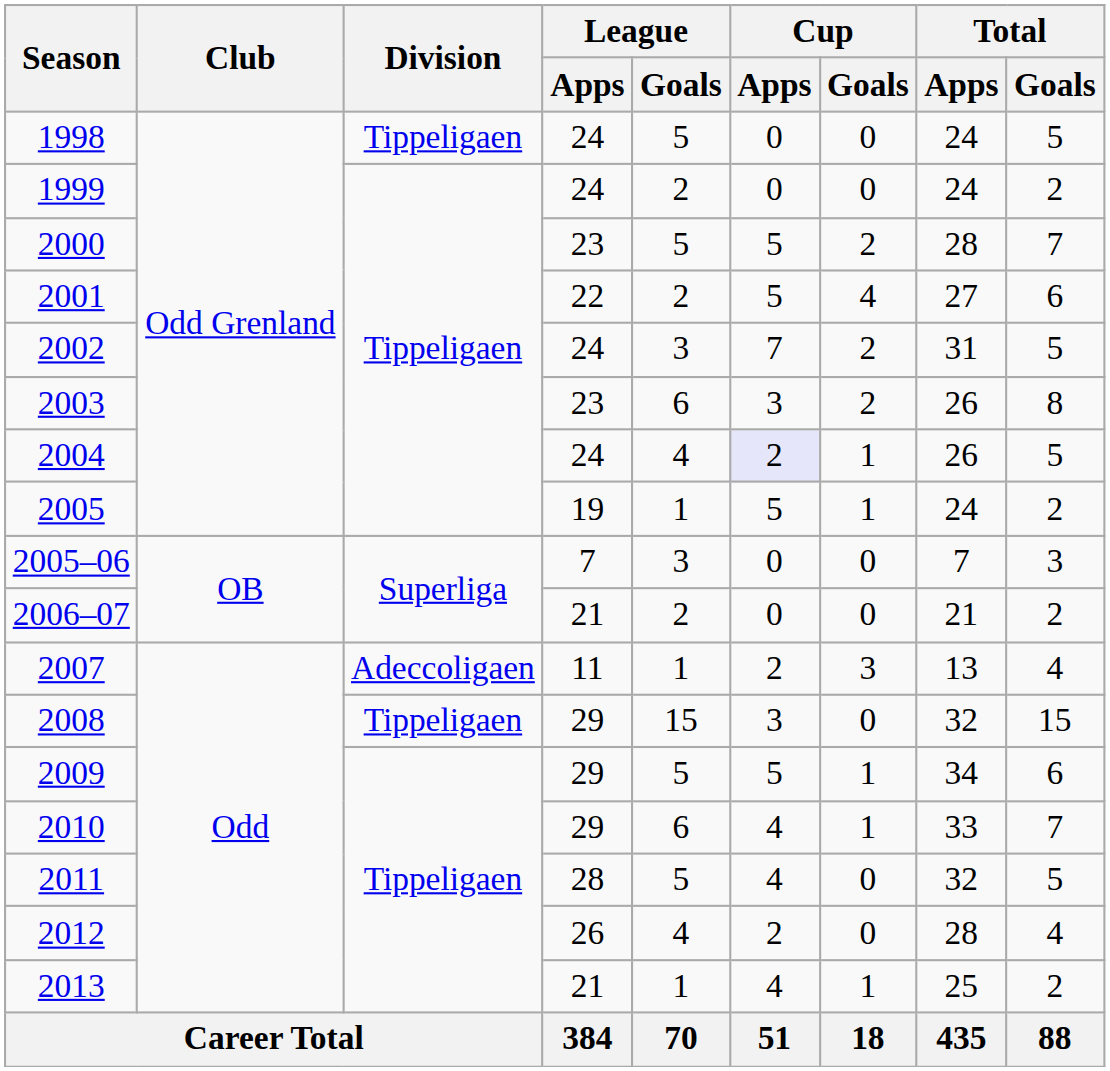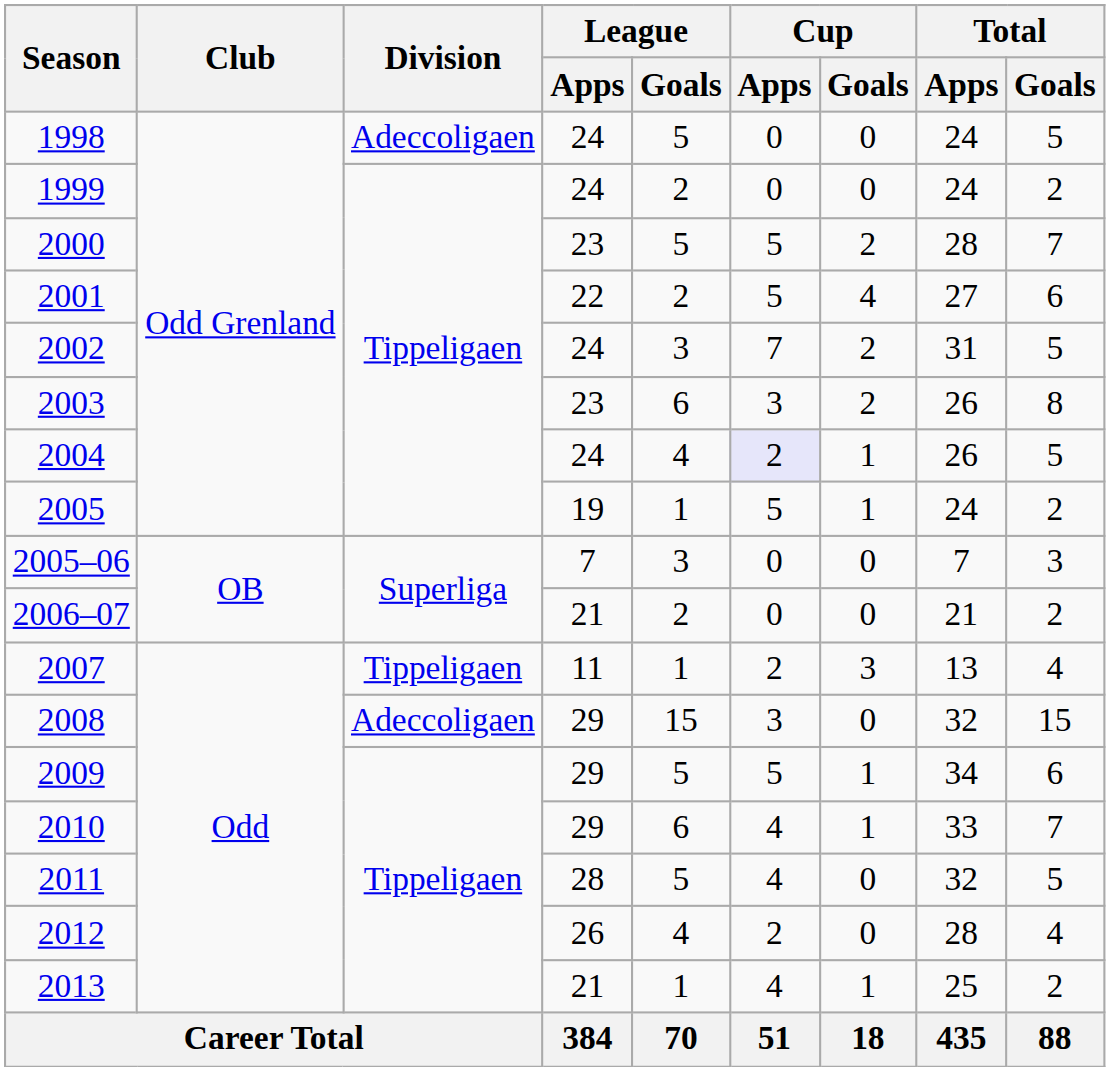 <table class="wikitable" style="text-align: center;">
 <tr>
 <th rowspan="2">Season</th>
 <th rowspan="2">Club</th>
 <th rowspan="2">Division</th>
 <th colspan="2">League</th>
 <th colspan="2">Cup</th>
 <th colspan="2">Total</th>
 </tr>
 <tr>
 <th>Apps</th>
 <th>Goals</th>
 <th>Apps</th>
 <th>Goals</th>
 <th>Apps</th>
 <th>Goals</th>
 </tr>
 <tr>
 <td><a href='#'>1998</a></td>
 <td rowspan="8" valign="center"><a href='#'>Odd Grenland</a></td>
-<td rowspan="1" valign="center"><a href='#'>Tippeligaen</a></td>
+<td rowspan="1" valign="center"><a href='#'>Adeccoligaen</a></td>
 <td>24</td>
 <td>5</td>
 <td>0</td>
 <td>0</td>
 <td>24</td>
 <td>5</td>
 </tr>
 <tr>
 <td><a href='#'>1999</a></td>
 <td rowspan="7" valign="center"><a href='#'>Tippeligaen</a></td>
 <td>24</td>
 <td>2</td>
 <td>0</td>
 <td>0</td>
 <td>24</td>
 <td>2</td>
 </tr>
 <tr>
 <td><a href='#'>2000</a></td>
 <td>23</td>
 <td>5</td>
 <td>5</td>
 <td>2</td>
 <td>28</td>
 <td>7</td>
 </tr>
 <tr>
 <td><a href='#'>2001</a></td>
 <td>22</td>
 <td>2</td>
 <td>5</td>
 <td>4</td>
 <td>27</td>
 <td>6</td>
 </tr>
 <tr>
 <td><a href='#'>2002</a></td>
 <td>24</td>
 <td>3</td>
 <td>7</td>
 <td>2</td>
 <td>31</td>
 <td>5</td>
 </tr>
 <tr>
 <td><a href='#'>2003</a></td>
 <td>23</td>
 <td>6</td>
 <td>3</td>
 <td>2</td>
 <td>26</td>
 <td>8</td>
 </tr>
 <tr>
 <td><a href='#'>2004</a></td>
 <td>24</td>
 <td>4</td>
 <td style="background: lavender;">2</td>
 <td>1</td>
 <td>26</td>
 <td>5</td>
 </tr>
 <tr>
 <td><a href='#'>2005</a></td>
 <td>19</td>
 <td>1</td>
 <td>5</td>
 <td>1</td>
 <td>24</td>
 <td>2</td>
 </tr>
 <tr>
 <td><a href='#'>2005–06</a></td>
 <td rowspan="2" valign="center"><a href='#'>OB</a></td>
 <td rowspan="2" valign="center"><a href='#'>Superliga</a></td>
 <td>7</td>
 <td>3</td>
 <td>0</td>
 <td>0</td>
 <td>7</td>
 <td>3</td>
 </tr>
 <tr>
 <td><a href='#'>2006–07</a></td>
 <td>21</td>
 <td>2</td>
 <td>0</td>
 <td>0</td>
 <td>21</td>
 <td>2</td>
 </tr>
 <tr>
 <td><a href='#'>2007</a></td>
 <td rowspan="7" valign="center"><a href='#'>Odd</a></td>
-<td rowspan="1" valign="center"><a href='#'>Adeccoligaen</a></td>
+<td rowspan="1" valign="center"><a href='#'>Tippeligaen</a></td>
 <td>11</td>
 <td>1</td>
 <td>2</td>
 <td>3</td>
 <td>13</td>
 <td>4</td>
 </tr>
 <tr>
 <td><a href='#'>2008</a></td>
-<td rowspan="1" valign="center"><a href='#'>Tippeligaen</a></td>
+<td rowspan="1" valign="center"><a href='#'>Adeccoligaen</a></td>
 <td>29</td>
 <td>15</td>
 <td>3</td>
 <td>0</td>
 <td>32</td>
 <td>15</td>
 </tr>
 <tr>
 <td><a href='#'>2009</a></td>
 <td rowspan="5" valign="center"><a href='#'>Tippeligaen</a></td>
 <td>29</td>
 <td>5</td>
 <td>5</td>
 <td>1</td>
 <td>34</td>
 <td>6</td>
 </tr>
 <tr>
 <td><a href='#'>2010</a></td>
 <td>29</td>
 <td>6</td>
 <td>4</td>
 <td>1</td>
 <td>33</td>
 <td>7</td>
 </tr>
 <tr>
 <td><a href='#'>2011</a></td>
 <td>28</td>
 <td>5</td>
 <td>4</td>
 <td>0</td>
 <td>32</td>
 <td>5</td>
 </tr>
 <tr>
 <td><a href='#'>2012</a></td>
 <td>26</td>
 <td>4</td>
 <td>2</td>
 <td>0</td>
 <td>28</td>
 <td>4</td>
 </tr>
 <tr>
 <td><a href='#'>2013</a></td>
 <td>21</td>
 <td>1</td>
 <td>4</td>
 <td>1</td>
 <td>25</td>
 <td>2</td>
 </tr>
 <tr>
 <th colspan="3">Career Total</th>
 <th>384</th>
 <th>70</th>
 <th>51</th>
 <th>18</th>
 <th>435</th>
 <th>88</th>
 </tr>
 </table>
